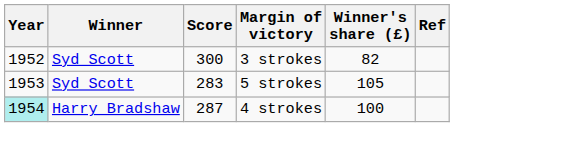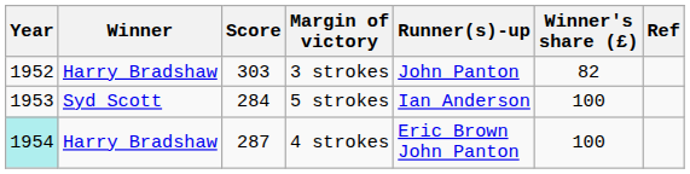 <table class="wikitable">
 <tr>
 <th>Year</th>
 <th>Winner</th>
 <th>Score</th>
 <th>Margin of<br>victory</th>
+<th>Runner(s)-up</th>
 <th>Winner's<br>share (£)</th>
 <th>Ref</th>
 </tr>
 <tr>
 <td>1952</td>
-<td> <a href='#'>Syd Scott</a></td>
-<td align=center>300</td>
+<td> <a href='#'>Harry Bradshaw</a></td>
+<td align=center>303</td>
 <td>3 strokes</td>
+<td> <a href='#'>John Panton</a></td>
 <td align=center>82</td>
 <td></td>
 </tr>
 <tr>
 <td>1953</td>
 <td> <a href='#'>Syd Scott</a></td>
-<td align=center>283</td>
+<td align=center>284</td>
 <td>5 strokes</td>
-<td align=center>105</td>
+<td> <a href='#'>Ian Anderson</a></td>
+<td align=center>100</td>
 <td></td>
 </tr>
 <tr>
 <td style="background: paleturquoise;">1954</td>
 <td> <a href='#'>Harry Bradshaw</a></td>
 <td align=center>287</td>
 <td>4 strokes</td>
+<td> <a href='#'>Eric Brown</a><br> <a href='#'>John Panton</a></td>
 <td align=center>100</td>
 <td></td>
 </tr>
 </table>
